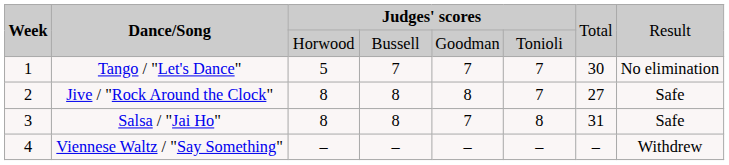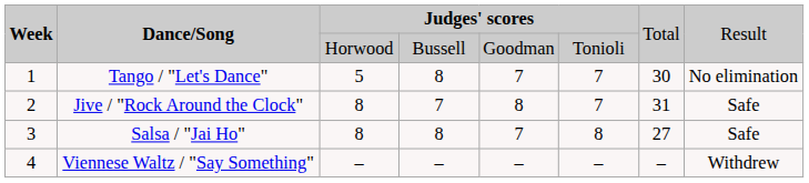 <table | class="wikitable collapsible collapsed">
 <tr style="text-align: center; background:#ccc;">
 <td rowspan="2"><strong>Week </strong></td>
 <td rowspan="2"><strong>Dance/Song</strong></td>
 <td colspan="4"><strong>Judges' scores</strong></td>
 <td rowspan="2">Total</td>
 <td rowspan="2">Result</td>
 </tr>
 <tr style="text-align: center; background:#ccc;">
 <td style="width:10%; ">Horwood</td>
 <td style="width:10%; ">Bussell</td>
 <td style="width:10%; ">Goodman</td>
 <td style="width:10%; ">Tonioli</td>
 </tr>
 <tr style="text-align: center; background:#faf6f6;">
 <td>1</td>
 <td><a href='#'>Tango</a> / "<a href='#'>Let's Dance</a>"</td>
 <td>5</td>
-<td>7</td>
+<td>8</td>
 <td>7</td>
 <td>7</td>
 <td>30</td>
 <td>No elimination</td>
 </tr>
 <tr style="text-align: center; background:#faf6f6;">
 <td>2</td>
 <td><a href='#'>Jive</a> / "<a href='#'>Rock Around the Clock</a>"</td>
 <td>8</td>
-<td>8</td>
+<td>7</td>
 <td>8</td>
 <td>7</td>
-<td>27</td>
+<td>31</td>
 <td>Safe</td>
 </tr>
 <tr style="text-align: center; background:#faf6f6;">
 <td>3</td>
 <td><a href='#'>Salsa</a> / "<a href='#'>Jai Ho</a>"</td>
 <td>8</td>
 <td>8</td>
 <td>7</td>
 <td>8</td>
-<td>31</td>
+<td>27</td>
 <td>Safe</td>
 </tr>
 <tr style="text-align: center; background:#faf6f6;">
 <td>4</td>
 <td><a href='#'>Viennese Waltz</a> / "<a href='#'>Say Something</a>"</td>
 <td>–</td>
 <td>–</td>
 <td>–</td>
 <td>–</td>
 <td>–</td>
 <td>Withdrew</td>
 </tr>
 </table>
